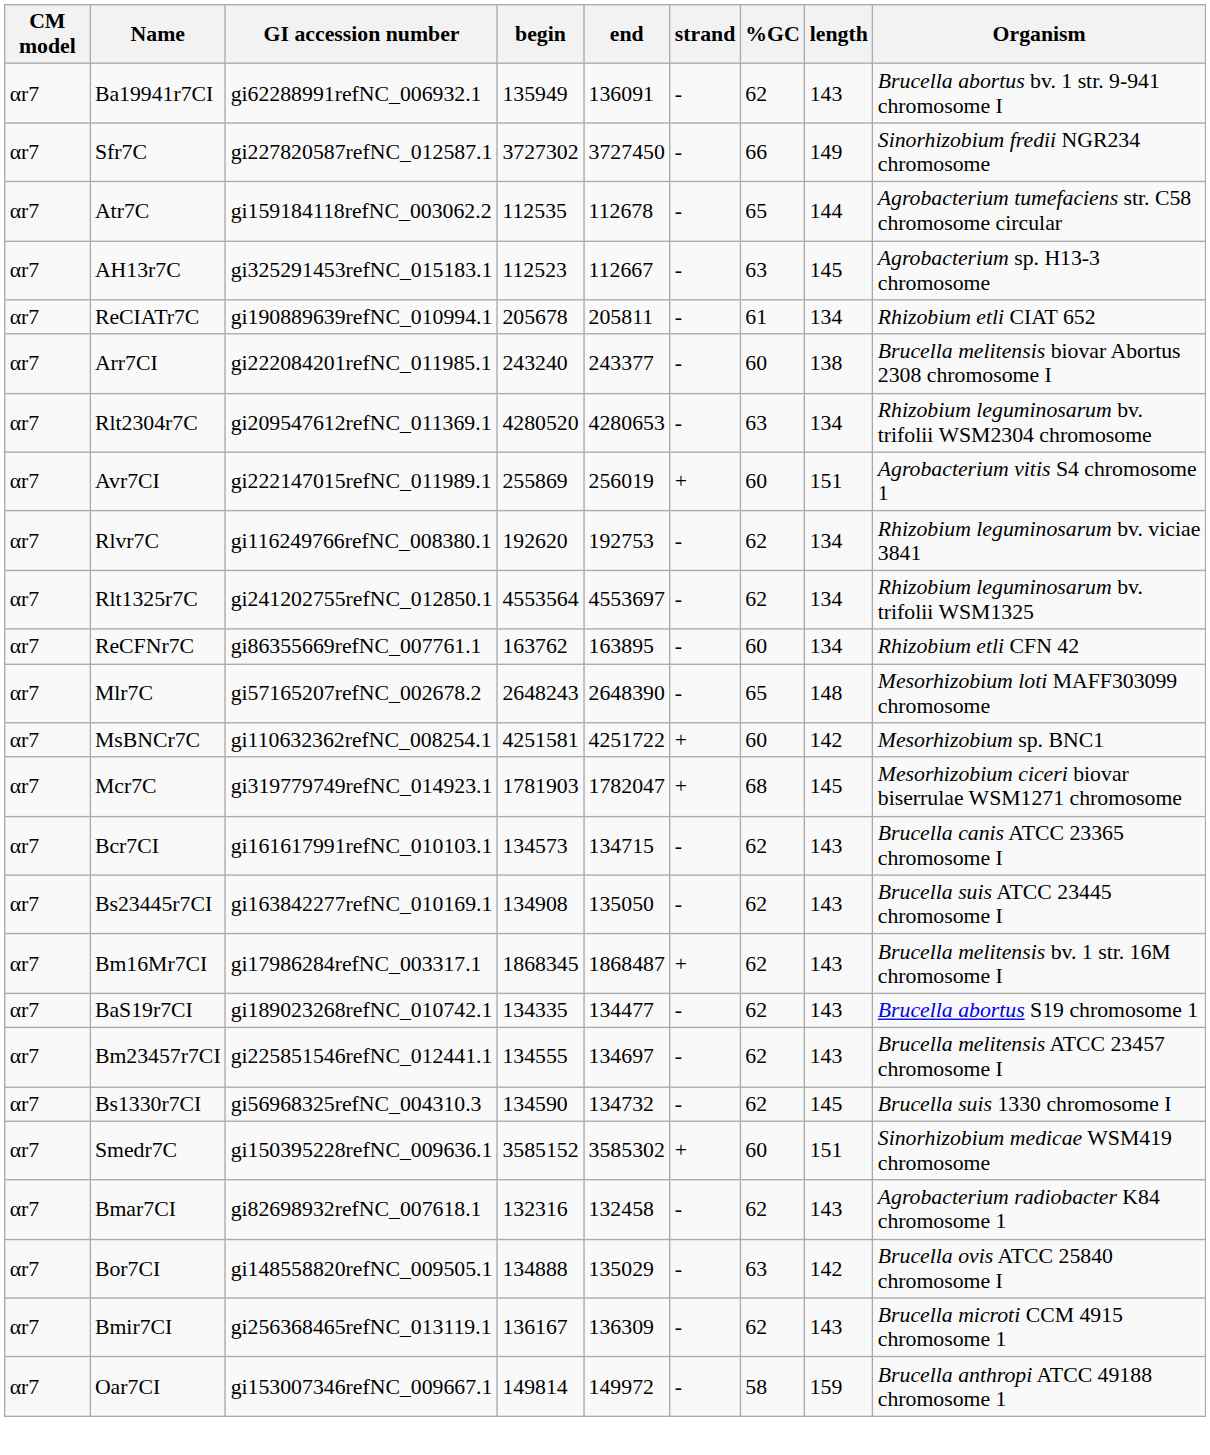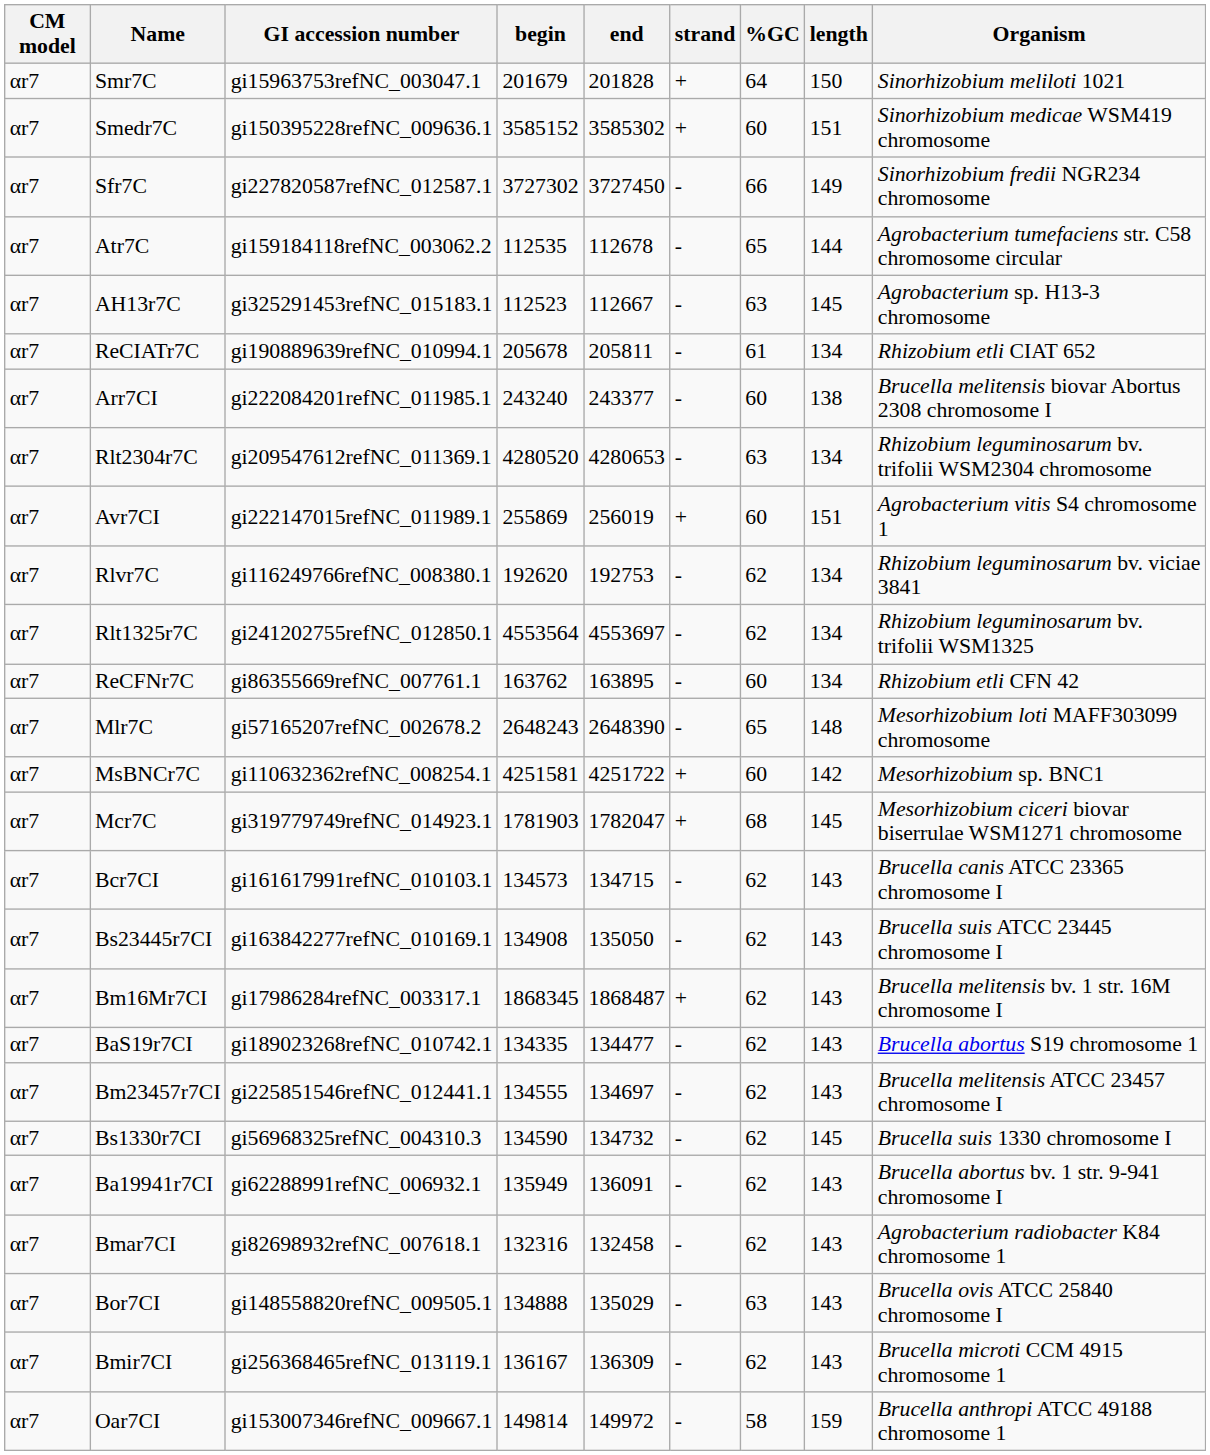 <table class="wikitable" style="margin:1em auto; text-align:left;" border="1">
 <tr>
 <th>CM model</th>
 <th>Name</th>
 <th>GI accession number</th>
 <th>begin</th>
 <th>end</th>
 <th>strand</th>
 <th>%GC</th>
 <th>length</th>
 <th>Organism</th>
 </tr>
 <tr>
 <td class=cellinside>αr7</td>
-<td class=cellinside>Ba19941r7CI</td>
-<td class=cellinside>gi62288991refNC_006932.1</td>
-<td class=cellinside>135949</td>
-<td class=cellinside>136091</td>
-<td class=cellinside>-</td>
-<td class=cellinside>62</td>
-<td class=cellinside>143</td>
-<td class=cellinside><em>Brucella abortus</em> bv. 1 str. 9-941 chromosome I</td>
+<td class=cellinside>Smr7C</td>
+<td class=cellinside>gi15963753refNC_003047.1</td>
+<td class=cellinside>201679</td>
+<td class=cellinside>201828</td>
+<td class=cellinside>+</td>
+<td class=cellinside>64</td>
+<td class=cellinside>150</td>
+<td class=cellinside><em>Sinorhizobium meliloti</em> 1021</td>
+</tr>
+<tr>
+<td class=cellinside>αr7</td>
+<td class=cellinside>Smedr7C</td>
+<td class=cellinside>gi150395228refNC_009636.1</td>
+<td class=cellinside>3585152</td>
+<td class=cellinside>3585302</td>
+<td class=cellinside>+</td>
+<td class=cellinside>60</td>
+<td class=cellinside>151</td>
+<td class=cellinside><em>Sinorhizobium medicae</em> WSM419 chromosome</td>
 </tr>
 <tr>
 <td class=cellinside>αr7</td>
 <td class=cellinside>Sfr7C</td>
 <td class=cellinside>gi227820587refNC_012587.1</td>
 <td class=cellinside>3727302</td>
 <td class=cellinside>3727450</td>
 <td class=cellinside>-</td>
 <td class=cellinside>66</td>
 <td class=cellinside>149</td>
 <td class=cellinside><em>Sinorhizobium fredii</em> NGR234 chromosome</td>
 </tr>
 <tr>
 <td class=cellinside>αr7</td>
 <td class=cellinside>Atr7C</td>
 <td class=cellinside>gi159184118refNC_003062.2</td>
 <td class=cellinside>112535</td>
 <td class=cellinside>112678</td>
 <td class=cellinside>-</td>
 <td class=cellinside>65</td>
 <td class=cellinside>144</td>
 <td class=cellinside><em>Agrobacterium tumefaciens</em> str. C58 chromosome circular</td>
 </tr>
 <tr>
 <td class=cellinside>αr7</td>
 <td class=cellinside>AH13r7C</td>
 <td class=cellinside>gi325291453refNC_015183.1</td>
 <td class=cellinside>112523</td>
 <td class=cellinside>112667</td>
 <td class=cellinside>-</td>
 <td class=cellinside>63</td>
 <td class=cellinside>145</td>
 <td class=cellinside><em>Agrobacterium</em> sp. H13-3 chromosome</td>
 </tr>
 <tr>
 <td class=cellinside>αr7</td>
 <td class=cellinside>ReCIATr7C</td>
 <td class=cellinside>gi190889639refNC_010994.1</td>
 <td class=cellinside>205678</td>
 <td class=cellinside>205811</td>
 <td class=cellinside>-</td>
 <td class=cellinside>61</td>
 <td class=cellinside>134</td>
 <td class=cellinside><em>Rhizobium etli</em> CIAT 652</td>
 </tr>
 <tr>
 <td class=cellinside>αr7</td>
 <td class=cellinside>Arr7CI</td>
 <td class=cellinside>gi222084201refNC_011985.1</td>
 <td class=cellinside>243240</td>
 <td class=cellinside>243377</td>
 <td class=cellinside>-</td>
 <td class=cellinside>60</td>
 <td class=cellinside>138</td>
 <td class=cellinside><em>Brucella melitensis</em> biovar Abortus 2308 chromosome I</td>
 </tr>
 <tr>
 <td class=cellinside>αr7</td>
 <td class=cellinside>Rlt2304r7C</td>
 <td class=cellinside>gi209547612refNC_011369.1</td>
 <td class=cellinside>4280520</td>
 <td class=cellinside>4280653</td>
 <td class=cellinside>-</td>
 <td class=cellinside>63</td>
 <td class=cellinside>134</td>
 <td class=cellinside><em>Rhizobium leguminosarum</em> bv. trifolii WSM2304 chromosome</td>
 </tr>
 <tr>
 <td class=cellinside>αr7</td>
 <td class=cellinside>Avr7CI</td>
 <td class=cellinside>gi222147015refNC_011989.1</td>
 <td class=cellinside>255869</td>
 <td class=cellinside>256019</td>
 <td class=cellinside>+</td>
 <td class=cellinside>60</td>
 <td class=cellinside>151</td>
 <td class=cellinside><em>Agrobacterium vitis</em> S4 chromosome 1</td>
 </tr>
 <tr>
 <td class=cellinside>αr7</td>
 <td class=cellinside>Rlvr7C</td>
 <td class=cellinside>gi116249766refNC_008380.1</td>
 <td class=cellinside>192620</td>
 <td class=cellinside>192753</td>
 <td class=cellinside>-</td>
 <td class=cellinside>62</td>
 <td class=cellinside>134</td>
 <td class=cellinside><em>Rhizobium leguminosarum</em> bv. viciae 3841</td>
 </tr>
 <tr>
 <td class=cellinside>αr7</td>
 <td class=cellinside>Rlt1325r7C</td>
 <td class=cellinside>gi241202755refNC_012850.1</td>
 <td class=cellinside>4553564</td>
 <td class=cellinside>4553697</td>
 <td class=cellinside>-</td>
 <td class=cellinside>62</td>
 <td class=cellinside>134</td>
 <td class=cellinside><em>Rhizobium leguminosarum</em> bv. trifolii WSM1325</td>
 </tr>
 <tr>
 <td class=cellinside>αr7</td>
 <td class=cellinside>ReCFNr7C</td>
 <td class=cellinside>gi86355669refNC_007761.1</td>
 <td class=cellinside>163762</td>
 <td class=cellinside>163895</td>
 <td class=cellinside>-</td>
 <td class=cellinside>60</td>
 <td class=cellinside>134</td>
 <td class=cellinside><em>Rhizobium etli</em> CFN 42</td>
 </tr>
 <tr>
 <td class=cellinside>αr7</td>
 <td class=cellinside>Mlr7C</td>
 <td class=cellinside>gi57165207refNC_002678.2</td>
 <td class=cellinside>2648243</td>
 <td class=cellinside>2648390</td>
 <td class=cellinside>-</td>
 <td class=cellinside>65</td>
 <td class=cellinside>148</td>
 <td class=cellinside><em>Mesorhizobium loti</em> MAFF303099 chromosome</td>
 </tr>
 <tr>
 <td class=cellinside>αr7</td>
 <td class=cellinside>MsBNCr7C</td>
 <td class=cellinside>gi110632362refNC_008254.1</td>
 <td class=cellinside>4251581</td>
 <td class=cellinside>4251722</td>
 <td class=cellinside>+</td>
 <td class=cellinside>60</td>
 <td class=cellinside>142</td>
 <td class=cellinside><em>Mesorhizobium</em> sp. BNC1</td>
 </tr>
 <tr>
 <td class=cellinside>αr7</td>
 <td class=cellinside>Mcr7C</td>
 <td class=cellinside>gi319779749refNC_014923.1</td>
 <td class=cellinside>1781903</td>
 <td class=cellinside>1782047</td>
 <td class=cellinside>+</td>
 <td class=cellinside>68</td>
 <td class=cellinside>145</td>
 <td class=cellinside><em>Mesorhizobium ciceri</em> biovar biserrulae WSM1271 chromosome</td>
 </tr>
 <tr>
 <td class=cellinside>αr7</td>
 <td class=cellinside>Bcr7CI</td>
 <td class=cellinside>gi161617991refNC_010103.1</td>
 <td class=cellinside>134573</td>
 <td class=cellinside>134715</td>
 <td class=cellinside>-</td>
 <td class=cellinside>62</td>
 <td class=cellinside>143</td>
 <td class=cellinside><em>Brucella canis</em> ATCC 23365 chromosome I</td>
 </tr>
 <tr>
 <td class=cellinside>αr7</td>
 <td class=cellinside>Bs23445r7CI</td>
 <td class=cellinside>gi163842277refNC_010169.1</td>
 <td class=cellinside>134908</td>
 <td class=cellinside>135050</td>
 <td class=cellinside>-</td>
 <td class=cellinside>62</td>
 <td class=cellinside>143</td>
 <td class=cellinside><em>Brucella suis</em> ATCC 23445 chromosome I</td>
 </tr>
 <tr>
 <td class=cellinside>αr7</td>
 <td class=cellinside>Bm16Mr7CI</td>
 <td class=cellinside>gi17986284refNC_003317.1</td>
 <td class=cellinside>1868345</td>
 <td class=cellinside>1868487</td>
 <td class=cellinside>+</td>
 <td class=cellinside>62</td>
 <td class=cellinside>143</td>
 <td class=cellinside><em>Brucella melitensis</em> bv. 1 str. 16M chromosome I</td>
 </tr>
 <tr>
 <td class=cellinside>αr7</td>
 <td class=cellinside>BaS19r7CI</td>
 <td class=cellinside>gi189023268refNC_010742.1</td>
 <td class=cellinside>134335</td>
 <td class=cellinside>134477</td>
 <td class=cellinside>-</td>
 <td class=cellinside>62</td>
 <td class=cellinside>143</td>
 <td class=cellinside><em><a href='#'>Brucella abortus</a></em> S19 chromosome 1</td>
 </tr>
 <tr>
 <td class=cellinside>αr7</td>
 <td class=cellinside>Bm23457r7CI</td>
 <td class=cellinside>gi225851546refNC_012441.1</td>
 <td class=cellinside>134555</td>
 <td class=cellinside>134697</td>
 <td class=cellinside>-</td>
 <td class=cellinside>62</td>
 <td class=cellinside>143</td>
 <td class=cellinside><em>Brucella melitensis</em> ATCC 23457 chromosome I</td>
 </tr>
 <tr>
 <td class=cellinside>αr7</td>
 <td class=cellinside>Bs1330r7CI</td>
 <td class=cellinside>gi56968325refNC_004310.3</td>
 <td class=cellinside>134590</td>
 <td class=cellinside>134732</td>
 <td class=cellinside>-</td>
 <td class=cellinside>62</td>
 <td class=cellinside>145</td>
 <td class=cellinside><em>Brucella suis</em> 1330 chromosome I</td>
 </tr>
 <tr>
 <td class=cellinside>αr7</td>
-<td class=cellinside>Smedr7C</td>
-<td class=cellinside>gi150395228refNC_009636.1</td>
-<td class=cellinside>3585152</td>
-<td class=cellinside>3585302</td>
-<td class=cellinside>+</td>
-<td class=cellinside>60</td>
-<td class=cellinside>151</td>
-<td class=cellinside><em>Sinorhizobium medicae</em> WSM419 chromosome</td>
+<td class=cellinside>Ba19941r7CI</td>
+<td class=cellinside>gi62288991refNC_006932.1</td>
+<td class=cellinside>135949</td>
+<td class=cellinside>136091</td>
+<td class=cellinside>-</td>
+<td class=cellinside>62</td>
+<td class=cellinside>143</td>
+<td class=cellinside><em>Brucella abortus</em> bv. 1 str. 9-941 chromosome I</td>
 </tr>
 <tr>
 <td class=cellinside>αr7</td>
 <td class=cellinside>Bmar7CI</td>
 <td class=cellinside>gi82698932refNC_007618.1</td>
 <td class=cellinside>132316</td>
 <td class=cellinside>132458</td>
 <td class=cellinside>-</td>
 <td class=cellinside>62</td>
 <td class=cellinside>143</td>
 <td class=cellinside><em>Agrobacterium radiobacter</em> K84 chromosome 1</td>
 </tr>
 <tr>
 <td class=cellinside>αr7</td>
 <td class=cellinside>Bor7CI</td>
 <td class=cellinside>gi148558820refNC_009505.1</td>
 <td class=cellinside>134888</td>
 <td class=cellinside>135029</td>
 <td class=cellinside>-</td>
 <td class=cellinside>63</td>
-<td class=cellinside>142</td>
+<td class=cellinside>143</td>
 <td class=cellinside><em>Brucella ovis</em> ATCC 25840 chromosome I</td>
 </tr>
 <tr>
 <td class=cellinside>αr7</td>
 <td class=cellinside>Bmir7CI</td>
 <td class=cellinside>gi256368465refNC_013119.1</td>
 <td class=cellinside>136167</td>
 <td class=cellinside>136309</td>
 <td class=cellinside>-</td>
 <td class=cellinside>62</td>
 <td class=cellinside>143</td>
 <td class=cellinside><em>Brucella microti</em> CCM 4915 chromosome 1</td>
 </tr>
 <tr>
 <td class=cellinside>αr7</td>
 <td class=cellinside>Oar7CI</td>
 <td class=cellinside>gi153007346refNC_009667.1</td>
 <td class=cellinside>149814</td>
 <td class=cellinside>149972</td>
 <td class=cellinside>-</td>
 <td class=cellinside>58</td>
 <td class=cellinside>159</td>
 <td class=cellinside><em>Brucella anthropi</em> ATCC 49188 chromosome 1</td>
 </tr>
 </table>
